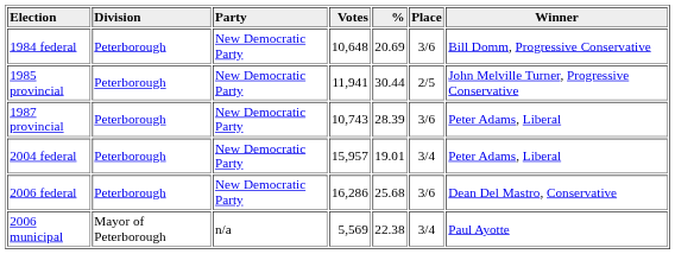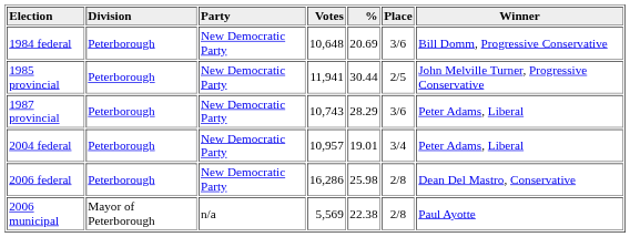 <table style="width:800px;" border="1" cellspacing="2" cellpadding="2">
 <tr style="background:#eee;">
 <th style="text-align:left;">Election</th>
 <th style="text-align:left;">Division</th>
 <th style="text-align:left;">Party</th>
 <th style="text-align:right;">Votes</th>
 <th style="text-align:right;">%</th>
 <th style="text-align:center;">Place</th>
 <th style="text-align:center;">Winner</th>
 </tr>
 <tr>
 <td style="text-align:left;"><a href='#'>1984 federal</a></td>
 <td style="text-align:left;"><a href='#'>Peterborough</a></td>
 <td style="text-align:left;"><a href='#'>New Democratic Party</a></td>
 <td style="text-align:right;">10,648</td>
 <td style="text-align:right;">20.69</td>
 <td style="text-align:center;">3/6</td>
 <td style="text-align:left;"><a href='#'>Bill Domm</a>, <a href='#'>Progressive Conservative</a></td>
 </tr>
 <tr>
 <td style="text-align:left;"><a href='#'>1985 provincial</a></td>
 <td style="text-align:left;"><a href='#'>Peterborough</a></td>
 <td style="text-align:left;"><a href='#'>New Democratic Party</a></td>
 <td style="text-align:right;">11,941</td>
 <td style="text-align:right;">30.44</td>
 <td style="text-align:center;">2/5</td>
 <td style="text-align:left;"><a href='#'>John Melville Turner</a>, <a href='#'>Progressive Conservative</a></td>
 </tr>
 <tr>
 <td style="text-align:left;"><a href='#'>1987 provincial</a></td>
 <td style="text-align:left;"><a href='#'>Peterborough</a></td>
 <td style="text-align:left;"><a href='#'>New Democratic Party</a></td>
 <td style="text-align:right;">10,743</td>
-<td style="text-align:right;">28.39</td>
+<td style="text-align:right;">28.29</td>
 <td style="text-align:center;">3/6</td>
 <td style="text-align:left;"><a href='#'>Peter Adams</a>, <a href='#'>Liberal</a></td>
 </tr>
 <tr>
 <td style="text-align:left;"><a href='#'>2004 federal</a></td>
 <td style="text-align:left;"><a href='#'>Peterborough</a></td>
 <td style="text-align:left;"><a href='#'>New Democratic Party</a></td>
-<td style="text-align:right;">15,957</td>
+<td style="text-align:right;">10,957</td>
 <td style="text-align:right;">19.01</td>
 <td style="text-align:center;">3/4</td>
 <td style="text-align:left;"><a href='#'>Peter Adams</a>, <a href='#'>Liberal</a></td>
 </tr>
 <tr>
 <td style="text-align:left;"><a href='#'>2006 federal</a></td>
 <td style="text-align:left;"><a href='#'>Peterborough</a></td>
 <td style="text-align:left;"><a href='#'>New Democratic Party</a></td>
 <td style="text-align:right;">16,286</td>
-<td style="text-align:right;">25.68</td>
-<td style="text-align:center;">3/6</td>
+<td style="text-align:right;">25.98</td>
+<td style="text-align:center;">2/8</td>
 <td style="text-align:left;"><a href='#'>Dean Del Mastro</a>, <a href='#'>Conservative</a></td>
 </tr>
 <tr>
 <td style="text-align:left;"><a href='#'>2006 municipal</a></td>
 <td style="text-align:left;">Mayor of Peterborough</td>
 <td style="text-align:left;">n/a</td>
 <td style="text-align:right;">5,569</td>
 <td style="text-align:right;">22.38</td>
-<td style="text-align:center;">3/4</td>
+<td style="text-align:center;">2/8</td>
 <td style="text-align:left;"><a href='#'>Paul Ayotte</a></td>
 </tr>
 </table>
